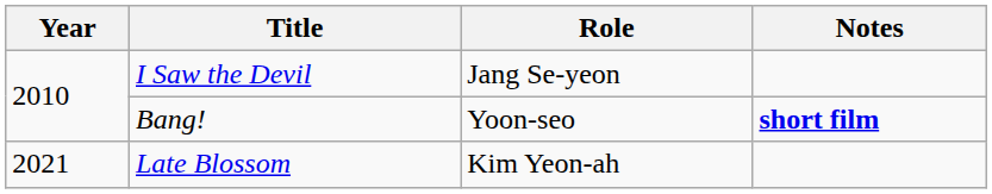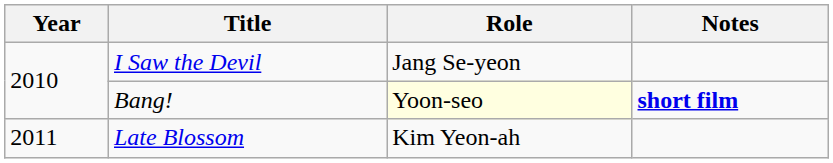 <table class="wikitable" style="width:550px">
 <tr>
 <th>Year</th>
 <th>Title</th>
 <th>Role</th>
 <th>Notes</th>
 </tr>
 <tr>
 <td rowspan=2>2010</td>
 <td><em><a href='#'>I Saw the Devil</a></em></td>
 <td>Jang Se-yeon</td>
 <td></td>
 </tr>
 <tr>
 <td><em>Bang!</em></td>
-<td>Yoon-seo</td>
+<td style="background: lightyellow;">Yoon-seo</td>
 <td><strong><a href='#'>short film</a></strong></td>
 </tr>
 <tr>
-<td>2021</td>
+<td>2011</td>
 <td><em><a href='#'>Late Blossom</a></em></td>
 <td>Kim Yeon-ah</td>
 <td></td>
 </tr>
 </table>
